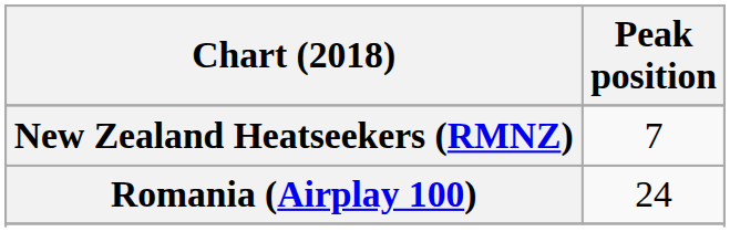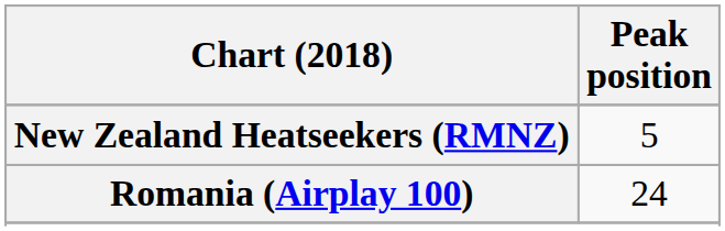 <table class="wikitable sortable plainrowheaders" style="text-align:center">
 <tr>
 <th scope="col">Chart (2018)</th>
 <th scope="col">Peak<br>position</th>
 </tr>
 <tr>
 </tr>
 <tr>
 </tr>
 <tr>
 </tr>
 <tr>
 </tr>
 <tr>
 </tr>
 <tr>
 <th scope="row">New Zealand Heatseekers (<a href='#'>RMNZ</a>)</th>
-<td>7</td>
+<td>5</td>
 </tr>
 <tr>
 <th scope="row">Romania (<a href='#'>Airplay 100</a>)</th>
 <td>24</td>
 </tr>
 <tr>
 </tr>
 <tr>
 </tr>
 <tr>
 </tr>
 <tr>
 </tr>
 <tr>
 </tr>
 <tr>
 </tr>
 <tr>
 </tr>
 <tr>
 </tr>
 <tr>
 </tr>
 </table>
